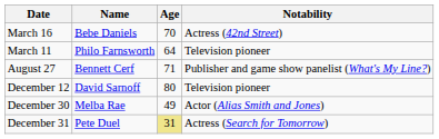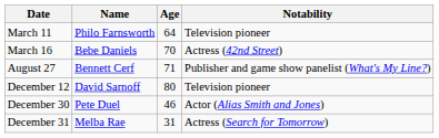 <table class="wikitable">
 <tr>
 <th>Date</th>
 <th>Name</th>
 <th>Age</th>
 <th>Notability</th>
 </tr>
 <tr>
+<td>March 11</td>
+<td><a href='#'>Philo Farnsworth</a></td>
+<td align="center">64</td>
+<td>Television pioneer</td>
+</tr>
+<tr>
 <td>March 16</td>
 <td><a href='#'>Bebe Daniels</a></td>
 <td align="center">70</td>
 <td>Actress (<em><a href='#'>42nd Street</a></em>)</td>
-</tr>
-<tr>
-<td>March 11</td>
-<td><a href='#'>Philo Farnsworth</a></td>
-<td align="center">64</td>
-<td>Television pioneer</td>
 </tr>
 <tr>
 <td>August 27</td>
 <td><a href='#'>Bennett Cerf</a></td>
 <td align="center">71</td>
 <td>Publisher and game show panelist (<em><a href='#'>What's My Line?</a></em>)</td>
 </tr>
 <tr>
 <td>December 12</td>
 <td><a href='#'>David Sarnoff</a></td>
 <td align="center">80</td>
 <td>Television pioneer</td>
 </tr>
 <tr>
 <td>December 30</td>
-<td><a href='#'>Melba Rae</a></td>
-<td align="center">49</td>
+<td><a href='#'>Pete Duel</a></td>
+<td align="center">46</td>
 <td>Actor (<em><a href='#'>Alias Smith and Jones</a></em>)</td>
 </tr>
 <tr>
 <td>December 31</td>
-<td><a href='#'>Pete Duel</a></td>
-<td align="center" style="background: khaki;">31</td>
+<td><a href='#'>Melba Rae</a></td>
+<td align="center">31</td>
 <td>Actress (<em><a href='#'>Search for Tomorrow</a></em>)</td>
 </tr>
 </table>
